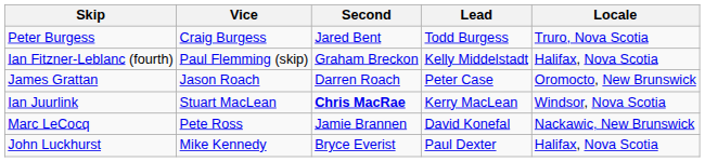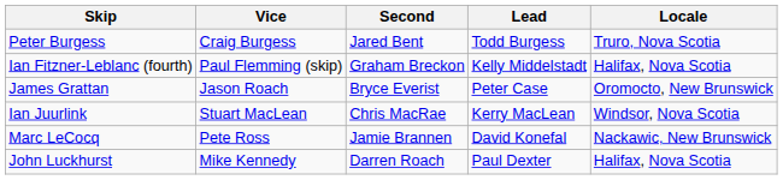 <table class="wikitable">
 <tr>
 <th>Skip</th>
 <th>Vice</th>
 <th>Second</th>
 <th>Lead</th>
 <th>Locale</th>
 </tr>
 <tr>
 <td><a href='#'>Peter Burgess</a></td>
 <td><a href='#'>Craig Burgess</a></td>
 <td><a href='#'>Jared Bent</a></td>
 <td><a href='#'>Todd Burgess</a></td>
 <td> <a href='#'>Truro, Nova Scotia</a></td>
 </tr>
 <tr>
 <td><a href='#'>Ian Fitzner-Leblanc</a> (fourth)</td>
 <td><a href='#'>Paul Flemming</a> (skip)</td>
 <td><a href='#'>Graham Breckon</a></td>
 <td><a href='#'>Kelly Middelstadt</a></td>
 <td> <a href='#'>Halifax</a>, <a href='#'>Nova Scotia</a></td>
 </tr>
 <tr>
 <td><a href='#'>James Grattan</a></td>
 <td><a href='#'>Jason Roach</a></td>
-<td><a href='#'>Darren Roach</a></td>
+<td><a href='#'>Bryce Everist</a></td>
 <td><a href='#'>Peter Case</a></td>
 <td> <a href='#'>Oromocto</a>, <a href='#'>New Brunswick</a></td>
 </tr>
 <tr>
 <td><a href='#'>Ian Juurlink</a></td>
 <td><a href='#'>Stuart MacLean</a></td>
-<td><strong><a href='#'>Chris MacRae</a></strong></td>
+<td><a href='#'>Chris MacRae</a></td>
 <td><a href='#'>Kerry MacLean</a></td>
 <td> <a href='#'>Windsor</a>, <a href='#'>Nova Scotia</a></td>
 </tr>
 <tr>
 <td><a href='#'>Marc LeCocq</a></td>
 <td><a href='#'>Pete Ross</a></td>
 <td><a href='#'>Jamie Brannen</a></td>
 <td><a href='#'>David Konefal</a></td>
 <td> <a href='#'>Nackawic, New Brunswick</a></td>
 </tr>
 <tr>
 <td><a href='#'>John Luckhurst</a></td>
 <td><a href='#'>Mike Kennedy</a></td>
-<td><a href='#'>Bryce Everist</a></td>
+<td><a href='#'>Darren Roach</a></td>
 <td><a href='#'>Paul Dexter</a></td>
 <td> <a href='#'>Halifax</a>, <a href='#'>Nova Scotia</a></td>
 </tr>
 </table>
